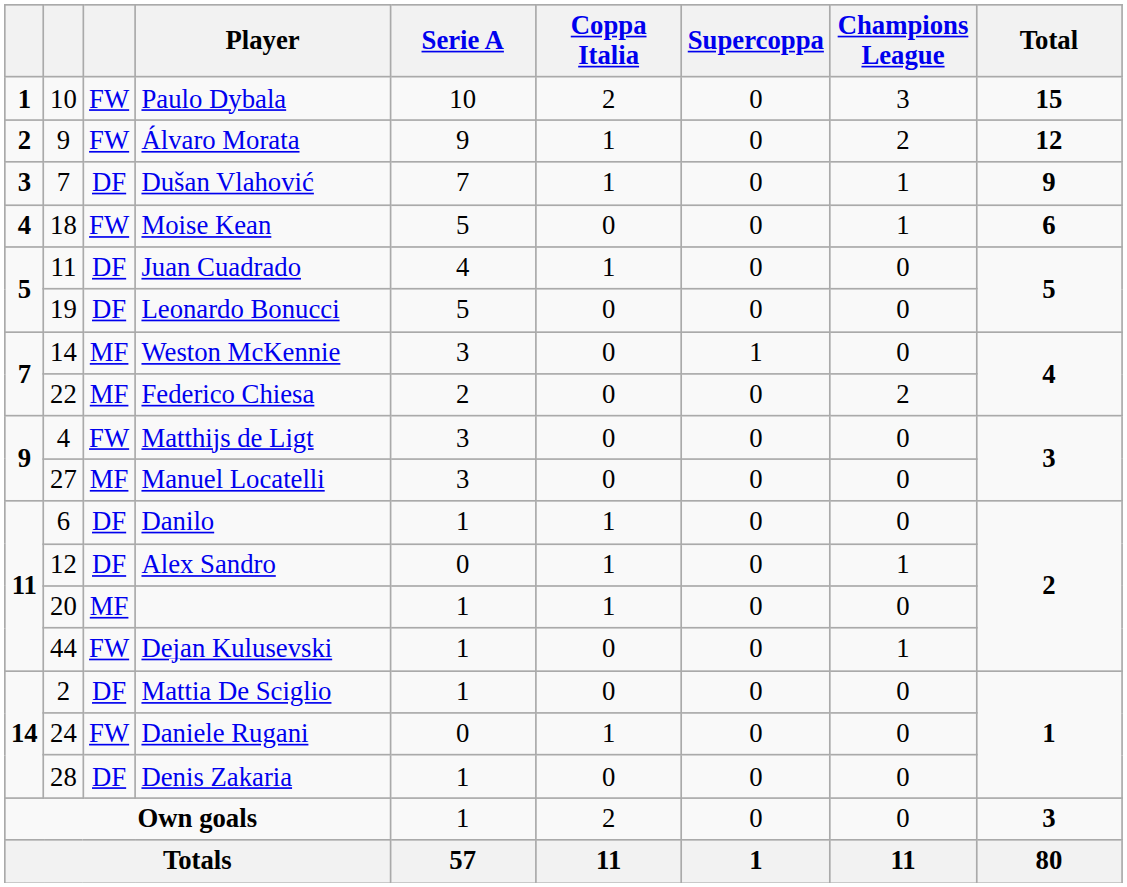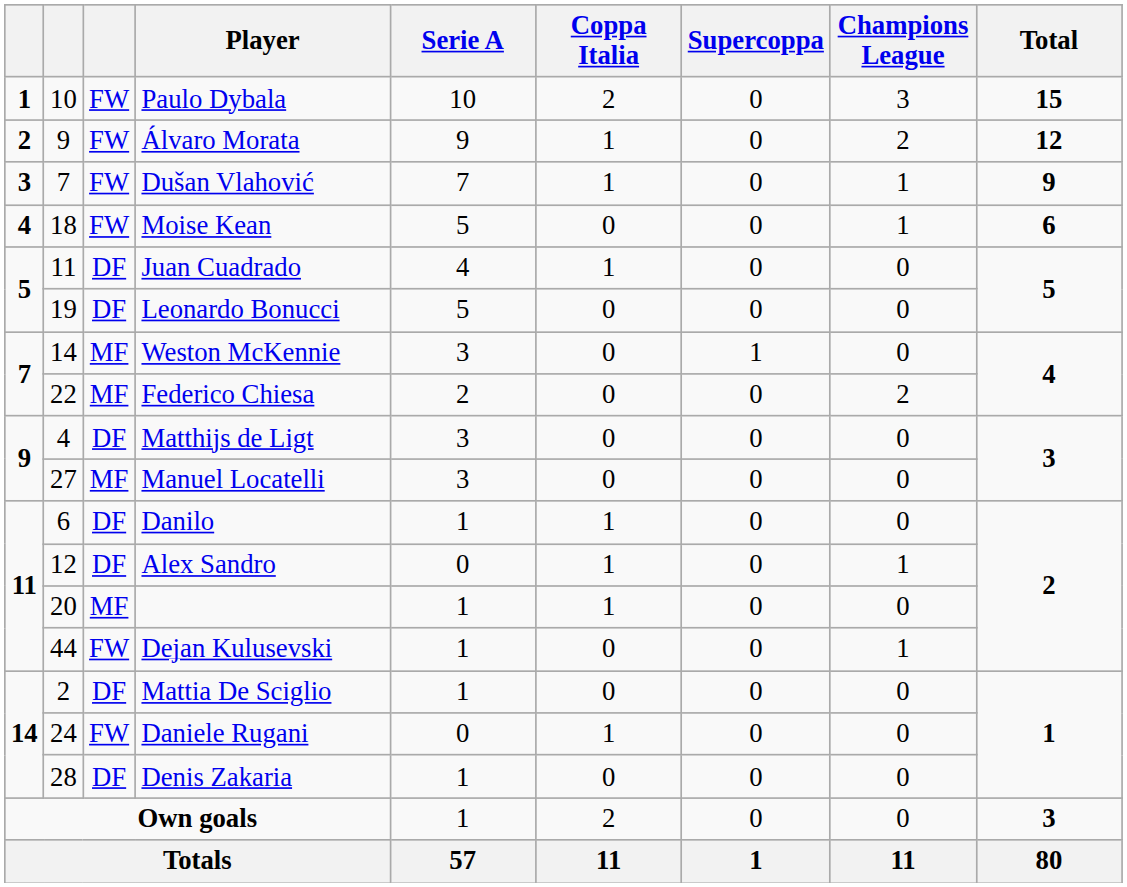 <table class="wikitable sortable" style="text-align:center">
 <tr>
 <th width=15></th>
 <th width=15></th>
 <th width=15></th>
 <th width=145>Player</th>
 <th width=80><strong><a href='#'>Serie A</a></strong></th>
 <th width=80><strong><a href='#'>Coppa Italia</a></strong></th>
 <th width=80><strong><a href='#'>Supercoppa</a></strong></th>
 <th width=80><strong><a href='#'>Champions League</a></strong></th>
 <th width=80>Total</th>
 </tr>
 <tr>
 <td><strong>1</strong></td>
 <td>10</td>
 <td><a href='#'>FW</a></td>
 <td align=left> <a href='#'>Paulo Dybala</a></td>
 <td>10</td>
 <td>2</td>
 <td>0</td>
 <td>3</td>
 <td><strong>15</strong></td>
 </tr>
 <tr>
 <td><strong>2</strong></td>
 <td>9</td>
 <td><a href='#'>FW</a></td>
 <td align=left> <a href='#'>Álvaro Morata</a></td>
 <td>9</td>
 <td>1</td>
 <td>0</td>
 <td>2</td>
 <td><strong>12</strong></td>
 </tr>
 <tr>
 <td><strong>3</strong></td>
 <td>7</td>
-<td><a href='#'>DF</a></td>
+<td><a href='#'>FW</a></td>
 <td align=left> <a href='#'>Dušan Vlahović</a></td>
 <td>7</td>
 <td>1</td>
 <td>0</td>
 <td>1</td>
 <td><strong>9</strong></td>
 </tr>
 <tr>
 <td><strong>4</strong></td>
 <td>18</td>
 <td><a href='#'>FW</a></td>
 <td align=left> <a href='#'>Moise Kean</a></td>
 <td>5</td>
 <td>0</td>
 <td>0</td>
 <td>1</td>
 <td><strong>6</strong></td>
 </tr>
 <tr>
 <td rowspan=2><strong>5</strong></td>
 <td>11</td>
 <td><a href='#'>DF</a></td>
 <td align=left> <a href='#'>Juan Cuadrado</a></td>
 <td>4</td>
 <td>1</td>
 <td>0</td>
 <td>0</td>
 <td rowspan=2><strong>5</strong></td>
 </tr>
 <tr>
 <td>19</td>
 <td><a href='#'>DF</a></td>
 <td align=left> <a href='#'>Leonardo Bonucci</a></td>
 <td>5</td>
 <td>0</td>
 <td>0</td>
 <td>0</td>
 </tr>
 <tr>
 <td rowspan=2><strong>7</strong></td>
 <td>14</td>
 <td><a href='#'>MF</a></td>
 <td align=left> <a href='#'>Weston McKennie</a></td>
 <td>3</td>
 <td>0</td>
 <td>1</td>
 <td>0</td>
 <td rowspan=2><strong>4</strong></td>
 </tr>
 <tr>
 <td>22</td>
 <td><a href='#'>MF</a></td>
 <td align=left> <a href='#'>Federico Chiesa</a></td>
 <td>2</td>
 <td>0</td>
 <td>0</td>
 <td>2</td>
 </tr>
 <tr>
 <td rowspan=2><strong>9</strong></td>
 <td>4</td>
-<td><a href='#'>FW</a></td>
+<td><a href='#'>DF</a></td>
 <td align=left> <a href='#'>Matthijs de Ligt</a></td>
 <td>3</td>
 <td>0</td>
 <td>0</td>
 <td>0</td>
 <td rowspan=2><strong>3</strong></td>
 </tr>
 <tr>
 <td>27</td>
 <td><a href='#'>MF</a></td>
 <td align=left> <a href='#'>Manuel Locatelli</a></td>
 <td>3</td>
 <td>0</td>
 <td>0</td>
 <td>0</td>
 </tr>
 <tr>
 <td rowspan=4><strong>11</strong></td>
 <td>6</td>
 <td><a href='#'>DF</a></td>
 <td align=left> <a href='#'>Danilo</a></td>
 <td>1</td>
 <td>1</td>
 <td>0</td>
 <td>0</td>
 <td rowspan=4><strong>2</strong></td>
 </tr>
 <tr>
 <td>12</td>
 <td><a href='#'>DF</a></td>
 <td align=left> <a href='#'>Alex Sandro</a></td>
 <td>0</td>
 <td>1</td>
 <td>0</td>
 <td>1</td>
 </tr>
 <tr>
 <td>20</td>
 <td><a href='#'>MF</a></td>
 <td align=left></td>
 <td>1</td>
 <td>1</td>
 <td>0</td>
 <td>0</td>
 </tr>
 <tr>
 <td>44</td>
 <td><a href='#'>FW</a></td>
 <td align=left> <a href='#'>Dejan Kulusevski</a></td>
 <td>1</td>
 <td>0</td>
 <td>0</td>
 <td>1</td>
 </tr>
 <tr>
 <td rowspan=3><strong>14</strong></td>
 <td>2</td>
 <td><a href='#'>DF</a></td>
 <td align=left> <a href='#'>Mattia De Sciglio</a></td>
 <td>1</td>
 <td>0</td>
 <td>0</td>
 <td>0</td>
 <td rowspan=3><strong>1</strong></td>
 </tr>
 <tr>
 <td>24</td>
 <td><a href='#'>FW</a></td>
 <td align=left> <a href='#'>Daniele Rugani</a></td>
 <td>0</td>
 <td>1</td>
 <td>0</td>
 <td>0</td>
 </tr>
 <tr>
 <td>28</td>
 <td><a href='#'>DF</a></td>
 <td align=left> <a href='#'>Denis Zakaria</a></td>
 <td>1</td>
 <td>0</td>
 <td>0</td>
 <td>0</td>
 </tr>
 <tr>
 <td colspan=4><strong>Own goals</strong></td>
 <td>1</td>
 <td>2</td>
 <td>0</td>
 <td>0</td>
 <td><strong>3</strong></td>
 </tr>
 <tr>
 <th colspan=4>Totals</th>
 <th>57</th>
 <th>11</th>
 <th>1</th>
 <th>11</th>
 <th>80</th>
 </tr>
 </table>
